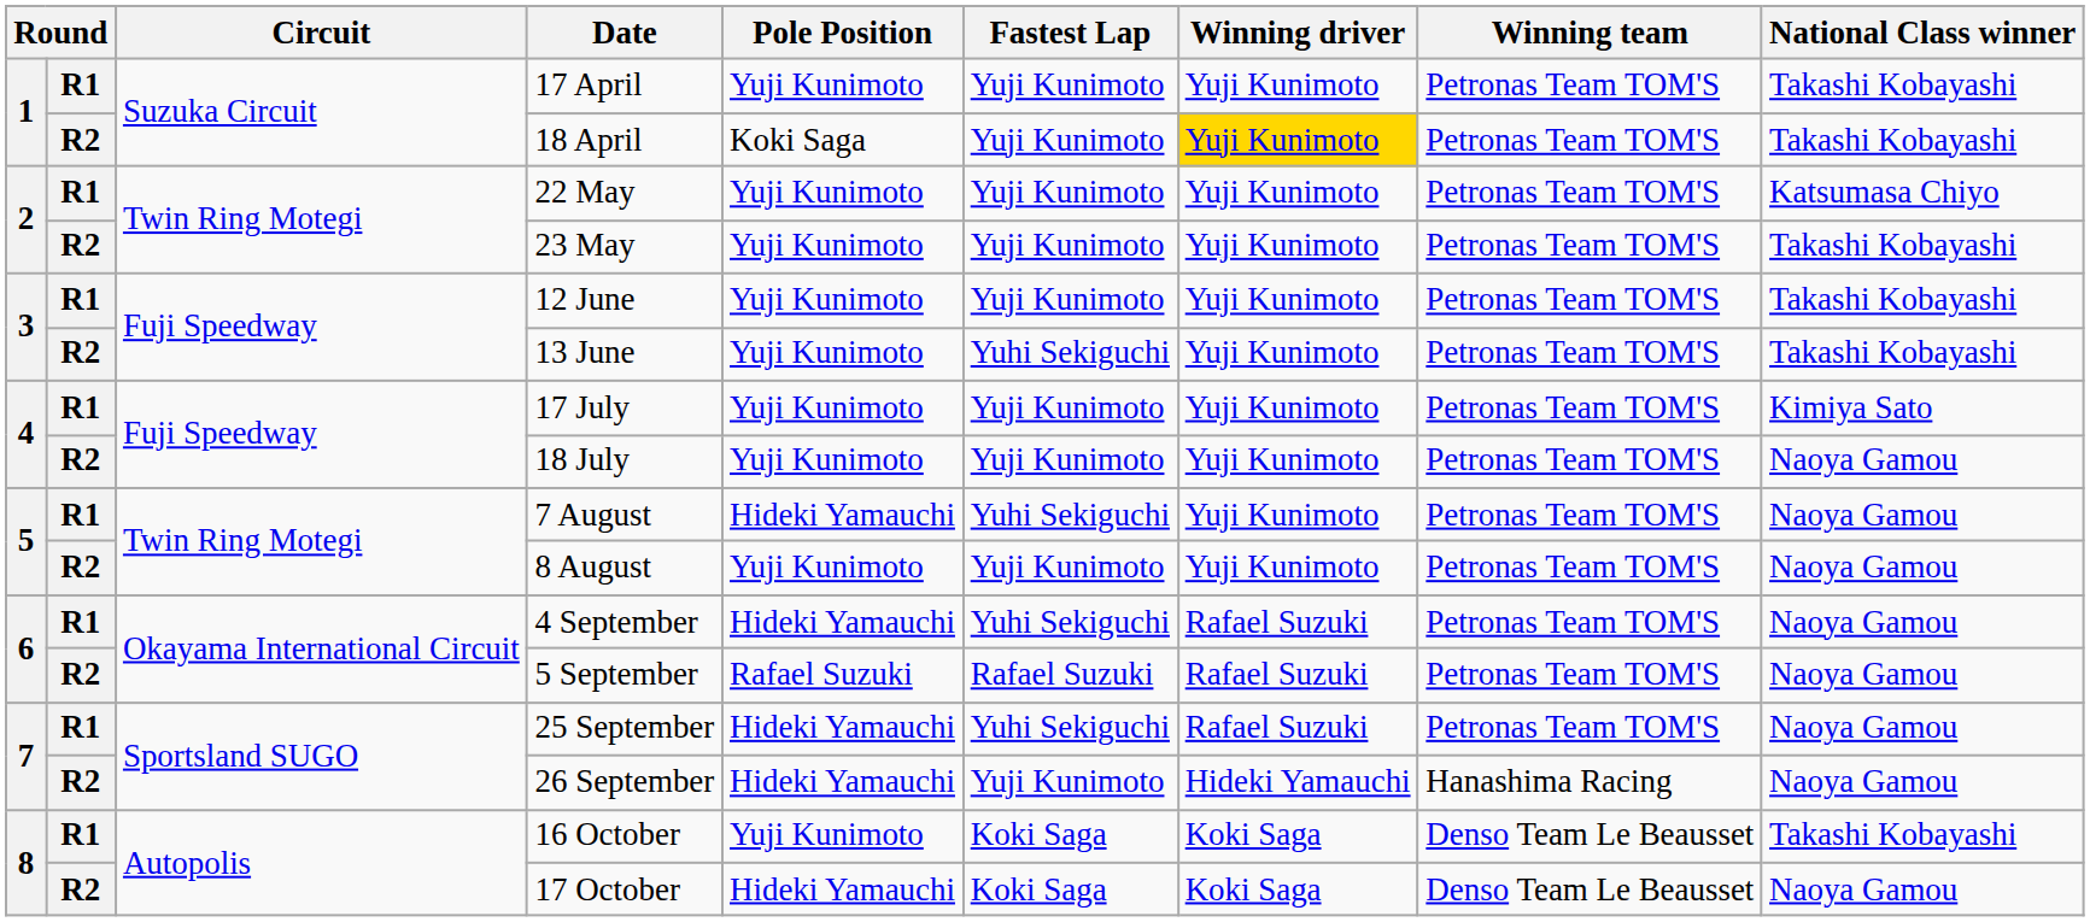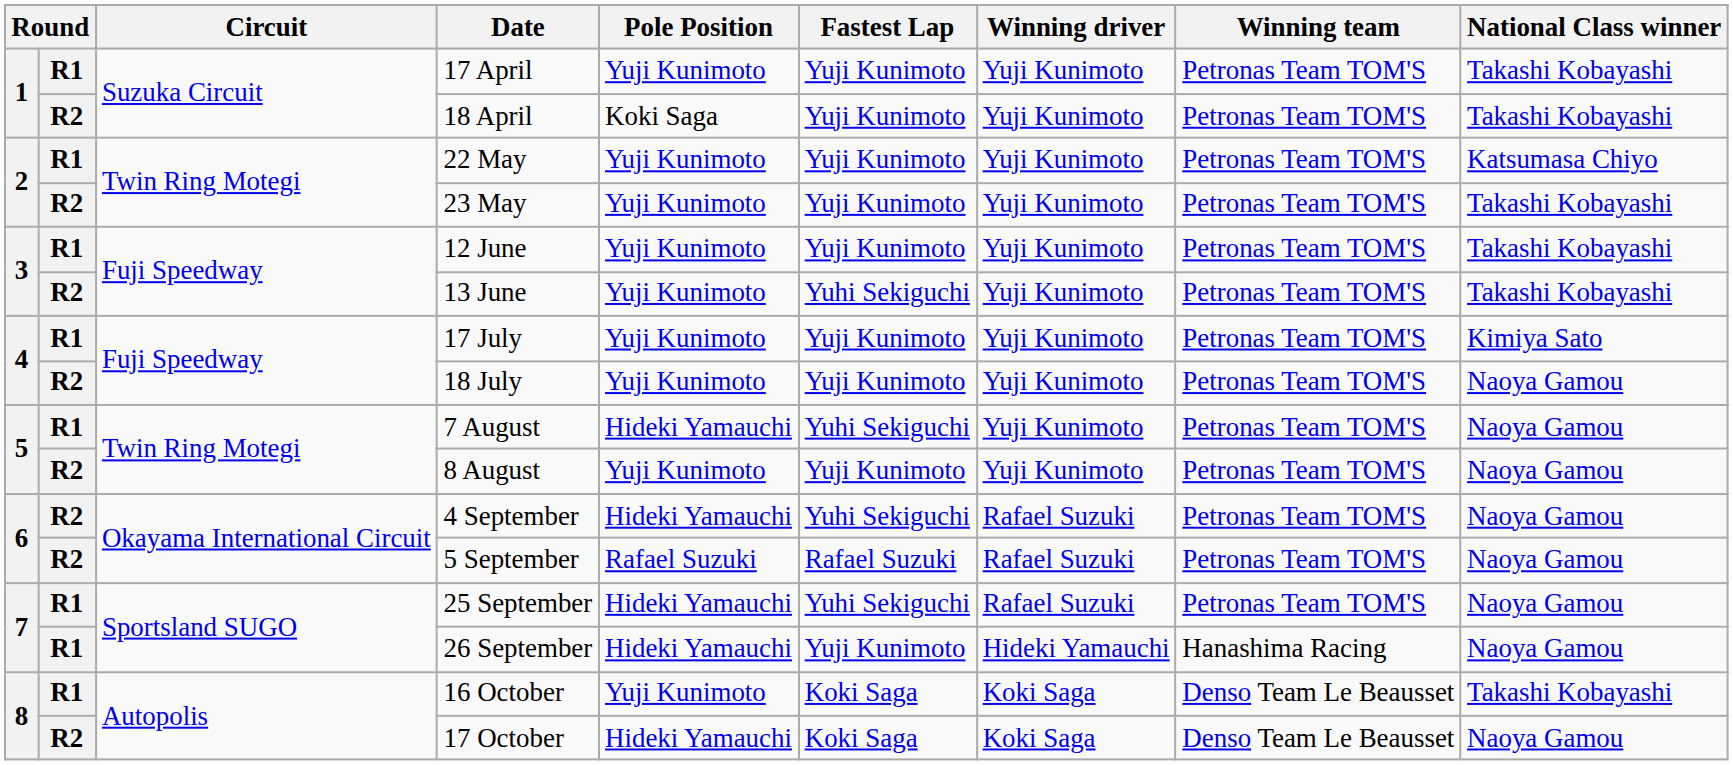 <table class="wikitable" style="font-size: 85%;">
 <tr>
 <th colspan=2>Round</th>
 <th>Circuit</th>
 <th>Date</th>
 <th>Pole Position</th>
 <th>Fastest Lap</th>
 <th>Winning driver</th>
 <th>Winning team</th>
 <th>National Class winner</th>
 </tr>
 <tr>
 <th rowspan=2>1</th>
 <th>R1</th>
 <td rowspan=2><a href='#'>Suzuka Circuit</a></td>
 <td>17 April</td>
 <td> <a href='#'>Yuji Kunimoto</a></td>
 <td> <a href='#'>Yuji Kunimoto</a></td>
 <td> <a href='#'>Yuji Kunimoto</a></td>
 <td><a href='#'>Petronas Team TOM'S</a></td>
 <td> <a href='#'>Takashi Kobayashi</a></td>
 </tr>
 <tr>
 <th>R2</th>
 <td>18 April</td>
 <td> Koki Saga</td>
 <td> <a href='#'>Yuji Kunimoto</a></td>
-<td style="background: gold;"> <a href='#'>Yuji Kunimoto</a></td>
+<td> <a href='#'>Yuji Kunimoto</a></td>
 <td><a href='#'>Petronas Team TOM'S</a></td>
 <td> <a href='#'>Takashi Kobayashi</a></td>
 </tr>
 <tr>
 <th rowspan=2>2</th>
 <th>R1</th>
 <td rowspan=2><a href='#'>Twin Ring Motegi</a></td>
 <td>22 May</td>
 <td> <a href='#'>Yuji Kunimoto</a></td>
 <td> <a href='#'>Yuji Kunimoto</a></td>
 <td> <a href='#'>Yuji Kunimoto</a></td>
 <td><a href='#'>Petronas Team TOM'S</a></td>
 <td> <a href='#'>Katsumasa Chiyo</a></td>
 </tr>
 <tr>
 <th>R2</th>
 <td>23 May</td>
 <td> <a href='#'>Yuji Kunimoto</a></td>
 <td> <a href='#'>Yuji Kunimoto</a></td>
 <td> <a href='#'>Yuji Kunimoto</a></td>
 <td><a href='#'>Petronas Team TOM'S</a></td>
 <td> <a href='#'>Takashi Kobayashi</a></td>
 </tr>
 <tr>
 <th rowspan=2>3</th>
 <th>R1</th>
 <td rowspan=2><a href='#'>Fuji Speedway</a></td>
 <td>12 June</td>
 <td> <a href='#'>Yuji Kunimoto</a></td>
 <td> <a href='#'>Yuji Kunimoto</a></td>
 <td> <a href='#'>Yuji Kunimoto</a></td>
 <td><a href='#'>Petronas Team TOM'S</a></td>
 <td nowrap> <a href='#'>Takashi Kobayashi</a></td>
 </tr>
 <tr>
 <th>R2</th>
 <td>13 June</td>
 <td> <a href='#'>Yuji Kunimoto</a></td>
 <td> <a href='#'>Yuhi Sekiguchi</a></td>
 <td> <a href='#'>Yuji Kunimoto</a></td>
 <td><a href='#'>Petronas Team TOM'S</a></td>
 <td> <a href='#'>Takashi Kobayashi</a></td>
 </tr>
 <tr>
 <th rowspan=2>4</th>
 <th>R1</th>
 <td rowspan=2><a href='#'>Fuji Speedway</a></td>
 <td>17 July</td>
 <td> <a href='#'>Yuji Kunimoto</a></td>
 <td> <a href='#'>Yuji Kunimoto</a></td>
 <td> <a href='#'>Yuji Kunimoto</a></td>
 <td><a href='#'>Petronas Team TOM'S</a></td>
 <td> <a href='#'>Kimiya Sato</a></td>
 </tr>
 <tr>
 <th>R2</th>
 <td>18 July</td>
 <td> <a href='#'>Yuji Kunimoto</a></td>
 <td> <a href='#'>Yuji Kunimoto</a></td>
 <td> <a href='#'>Yuji Kunimoto</a></td>
 <td><a href='#'>Petronas Team TOM'S</a></td>
 <td> <a href='#'>Naoya Gamou</a></td>
 </tr>
 <tr>
 <th rowspan=2>5</th>
 <th>R1</th>
 <td rowspan=2><a href='#'>Twin Ring Motegi</a></td>
 <td>7 August</td>
 <td> <a href='#'>Hideki Yamauchi</a></td>
 <td nowrap> <a href='#'>Yuhi Sekiguchi</a></td>
 <td> <a href='#'>Yuji Kunimoto</a></td>
 <td><a href='#'>Petronas Team TOM'S</a></td>
 <td> <a href='#'>Naoya Gamou</a></td>
 </tr>
 <tr>
 <th>R2</th>
 <td>8 August</td>
 <td nowrap> <a href='#'>Yuji Kunimoto</a></td>
 <td nowrap> <a href='#'>Yuji Kunimoto</a></td>
 <td nowrap> <a href='#'>Yuji Kunimoto</a></td>
 <td><a href='#'>Petronas Team TOM'S</a></td>
 <td> <a href='#'>Naoya Gamou</a></td>
 </tr>
 <tr>
 <th rowspan=2>6</th>
-<th>R1</th>
+<th>R2</th>
 <td rowspan=2 nowrap><a href='#'>Okayama International Circuit</a></td>
 <td nowrap>4 September</td>
 <td nowrap> <a href='#'>Hideki Yamauchi</a></td>
 <td> <a href='#'>Yuhi Sekiguchi</a></td>
 <td> <a href='#'>Rafael Suzuki</a></td>
 <td nowrap><a href='#'>Petronas Team TOM'S</a></td>
 <td> <a href='#'>Naoya Gamou</a></td>
 </tr>
 <tr>
 <th>R2</th>
 <td>5 September</td>
 <td> <a href='#'>Rafael Suzuki</a></td>
 <td> <a href='#'>Rafael Suzuki</a></td>
 <td> <a href='#'>Rafael Suzuki</a></td>
 <td><a href='#'>Petronas Team TOM'S</a></td>
 <td> <a href='#'>Naoya Gamou</a></td>
 </tr>
 <tr>
 <th rowspan=2>7</th>
 <th>R1</th>
 <td rowspan=2><a href='#'>Sportsland SUGO</a></td>
 <td nowrap>25 September</td>
 <td> <a href='#'>Hideki Yamauchi</a></td>
 <td> <a href='#'>Yuhi Sekiguchi</a></td>
 <td> <a href='#'>Rafael Suzuki</a></td>
 <td><a href='#'>Petronas Team TOM'S</a></td>
 <td> <a href='#'>Naoya Gamou</a></td>
 </tr>
 <tr>
-<th>R2</th>
+<th>R1</th>
 <td>26 September</td>
 <td> <a href='#'>Hideki Yamauchi</a></td>
 <td> <a href='#'>Yuji Kunimoto</a></td>
 <td nowrap> <a href='#'>Hideki Yamauchi</a></td>
 <td>Hanashima Racing</td>
 <td> <a href='#'>Naoya Gamou</a></td>
 </tr>
 <tr>
 <th rowspan=2>8</th>
 <th>R1</th>
 <td rowspan=2><a href='#'>Autopolis</a></td>
 <td>16 October</td>
 <td> <a href='#'>Yuji Kunimoto</a></td>
 <td> <a href='#'>Koki Saga</a></td>
 <td> <a href='#'>Koki Saga</a></td>
 <td nowrap><a href='#'>Denso</a> Team Le Beausset</td>
 <td> <a href='#'>Takashi Kobayashi</a></td>
 </tr>
 <tr>
 <th>R2</th>
 <td>17 October</td>
 <td> <a href='#'>Hideki Yamauchi</a></td>
 <td> <a href='#'>Koki Saga</a></td>
 <td> <a href='#'>Koki Saga</a></td>
 <td><a href='#'>Denso</a> Team Le Beausset</td>
 <td> <a href='#'>Naoya Gamou</a></td>
 </tr>
 </table>
